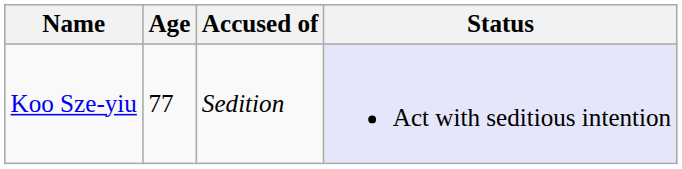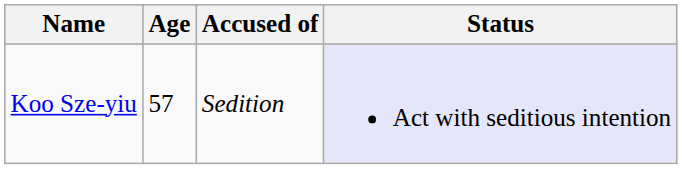 <table class="wikitable">
 <tr>
 <th>Name</th>
 <th>Age</th>
 <th>Accused of</th>
 <th>Status</th>
 </tr>
 <tr>
 <td><a href='#'>Koo Sze-yiu</a></td>
-<td>77</td>
+<td>57</td>
 <td><em>Sedition</em></td>
 <td style="background: lavender;"><br><ul><li>Act with seditious intention</li></ul></td>
 </tr>
 </table>
